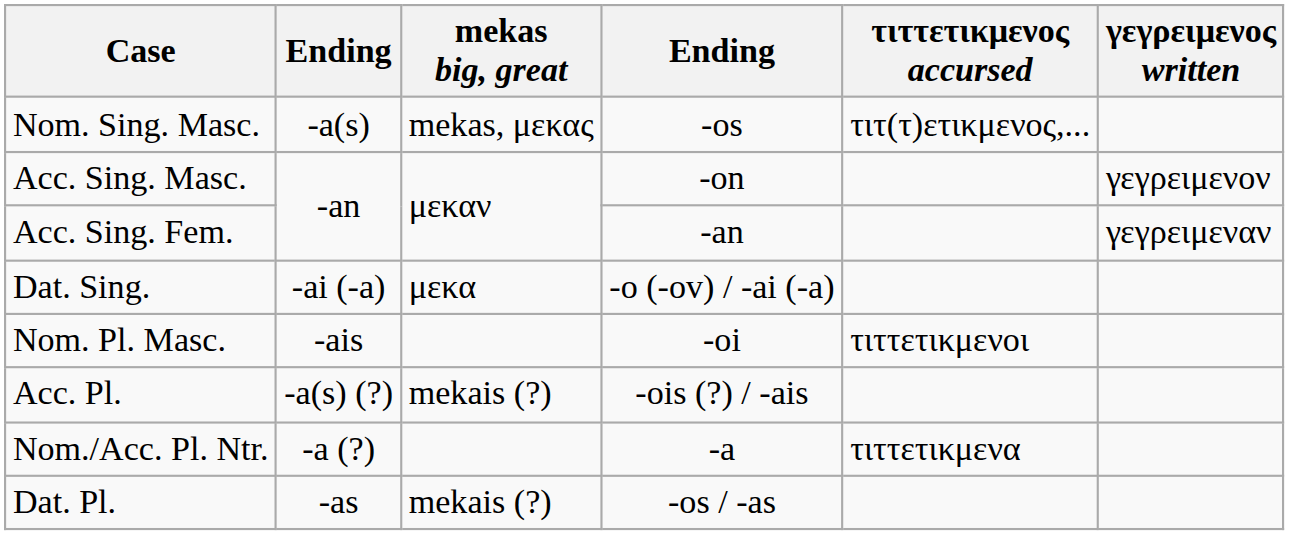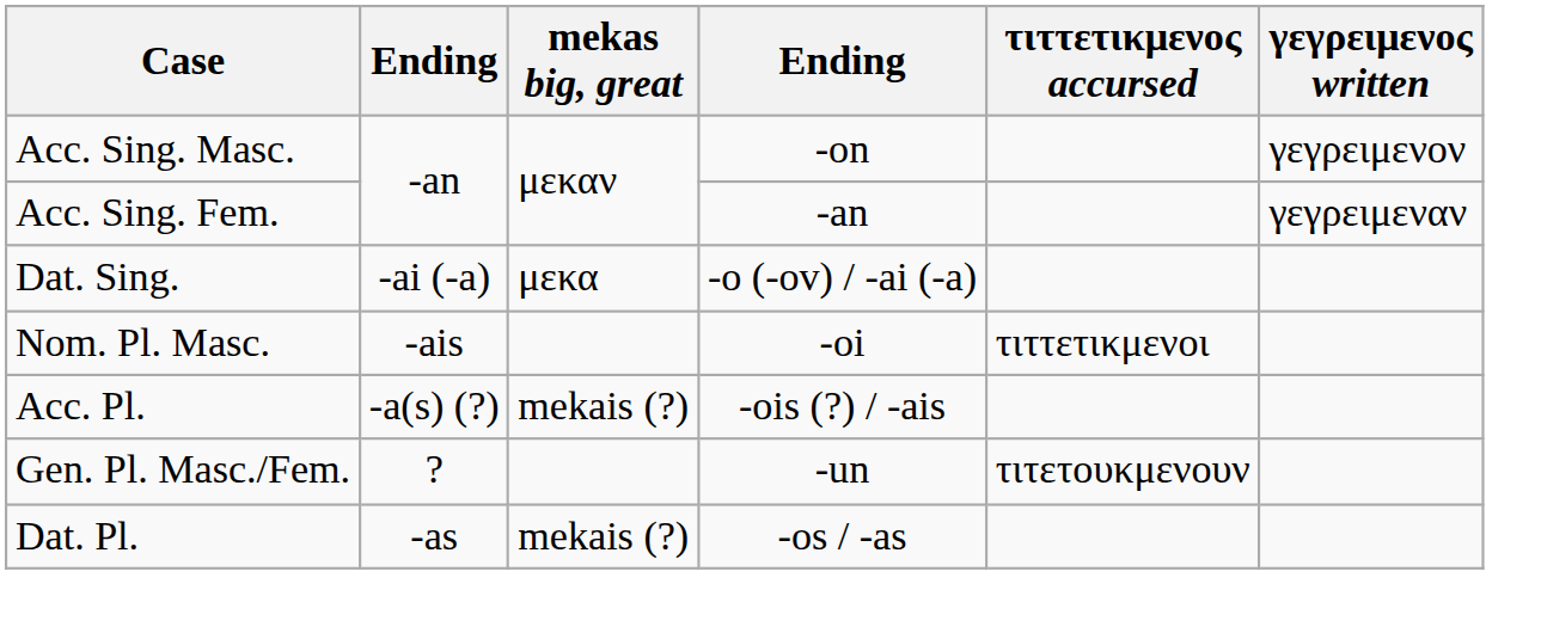 <table class="wikitable">
 <tr>
 <th>Case</th>
 <th>Ending</th>
 <th>mekas <br><em>big, great</em></th>
 <th>Ending</th>
 <th>τιττετικμενος <br><em>accursed</em></th>
 <th>γεγρειμενος <br><em>written</em></th>
-</tr>
-<tr>
-<td>Nom. Sing. Masc.</td>
-<td align="center">-a(s)</td>
-<td>mekas, μεκας</td>
-<td align="center">-os</td>
-<td>τιτ(τ)ετικμενος,...</td>
-<td></td>
 </tr>
 <tr>
 <td>Acc. Sing. Masc.</td>
 <td rowspan="2" align="center">-an</td>
 <td rowspan="2">μεκαν</td>
 <td align="center">-on</td>
 <td></td>
 <td>γεγρειμενον</td>
 </tr>
 <tr>
 <td>Acc. Sing. Fem.</td>
 <td align="center">-an</td>
 <td></td>
 <td>γεγρειμεναν</td>
 </tr>
 <tr>
 <td>Dat. Sing.</td>
 <td align="center">-ai (-a)</td>
 <td>μεκα</td>
 <td align="center">-o (-ov) / -ai (-a)</td>
 <td></td>
 <td></td>
 </tr>
 <tr>
 <td>Nom. Pl. Masc.</td>
 <td align="center">-ais</td>
 <td></td>
 <td align="center">-oi</td>
 <td>τιττετικμενοι</td>
 <td></td>
 </tr>
 <tr>
 <td>Acc. Pl.</td>
 <td align="center">-a(s) (?)</td>
 <td>mekais (?)</td>
 <td align="center">-ois (?) / -ais</td>
 <td></td>
 <td></td>
 </tr>
 <tr>
-<td>Nom./Acc. Pl. Ntr.</td>
-<td align="center">-a (?)</td>
+<td>Gen. Pl. Masc./Fem.</td>
+<td align="center">?</td>
 <td></td>
-<td align="center">-a</td>
-<td>τιττετικμενα</td>
+<td align="center">-un</td>
+<td>τιτετουκμενουν</td>
 <td></td>
 </tr>
 <tr>
 <td>Dat. Pl.</td>
 <td align="center">-as</td>
 <td>mekais (?)</td>
 <td align="center">-os / -as</td>
 <td></td>
 <td></td>
 </tr>
 </table>
